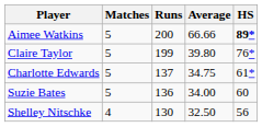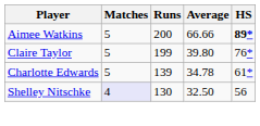 <table class="wikitable">
 <tr>
 <th>Player</th>
 <th>Matches</th>
 <th>Runs</th>
 <th>Average</th>
 <th>HS</th>
 </tr>
 <tr>
 <td> <a href='#'>Aimee Watkins</a></td>
 <td>5</td>
 <td>200</td>
 <td>66.66</td>
 <td><strong>89<a href='#'>*</a></strong></td>
 </tr>
 <tr>
 <td> <a href='#'>Claire Taylor</a></td>
 <td>5</td>
 <td>199</td>
 <td>39.80</td>
 <td>76<a href='#'>*</a></td>
 </tr>
 <tr>
 <td> <a href='#'>Charlotte Edwards</a></td>
 <td>5</td>
-<td>137</td>
-<td>34.75</td>
+<td>139</td>
+<td>34.78</td>
 <td>61<a href='#'>*</a></td>
 </tr>
 <tr>
-<td> <a href='#'>Suzie Bates</a></td>
-<td>5</td>
-<td>136</td>
-<td>34.00</td>
-<td>60</td>
-</tr>
-<tr>
 <td> <a href='#'>Shelley Nitschke</a></td>
-<td>4</td>
+<td style="background: lavender;">4</td>
 <td>130</td>
 <td>32.50</td>
 <td>56</td>
 </tr>
 </table>
